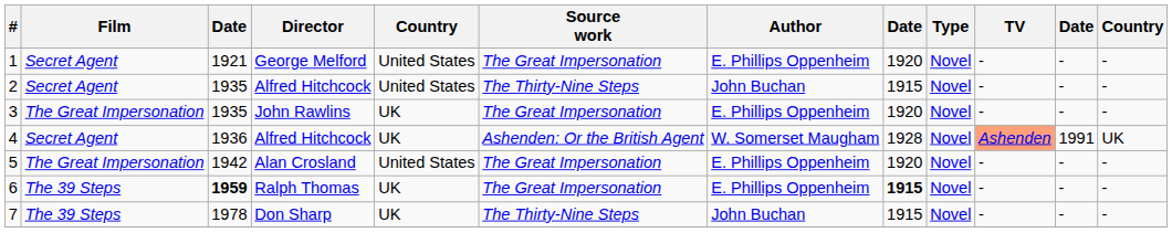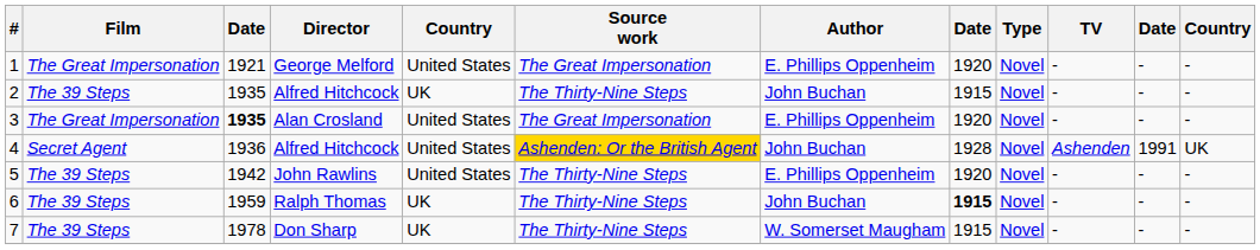 <table class="wikitable">
 <tr>
 <th>#</th>
 <th>Film</th>
 <th>Date</th>
 <th>Director</th>
 <th>Country</th>
 <th>Source <br>work</th>
 <th>Author</th>
 <th>Date</th>
 <th>Type</th>
 <th>TV</th>
 <th>Date</th>
 <th>Country</th>
 </tr>
 <tr>
 <td>1</td>
-<td><em><a href='#'>Secret Agent</a></em></td>
+<td><em><a href='#'>The Great Impersonation</a></em></td>
 <td>1921</td>
 <td><a href='#'>George Melford</a></td>
 <td>United States</td>
 <td><em><a href='#'>The Great Impersonation</a></em></td>
 <td><a href='#'>E. Phillips Oppenheim</a></td>
 <td>1920</td>
 <td><a href='#'>Novel</a></td>
 <td>-</td>
 <td>-</td>
 <td>-</td>
 </tr>
 <tr>
 <td>2</td>
-<td><em><a href='#'>Secret Agent</a></em></td>
+<td><em><a href='#'>The 39 Steps</a></em></td>
 <td>1935</td>
 <td><a href='#'>Alfred Hitchcock</a></td>
-<td>United States</td>
+<td>UK</td>
 <td><em><a href='#'>The Thirty-Nine Steps</a></em></td>
 <td><a href='#'>John Buchan</a></td>
 <td>1915</td>
 <td><a href='#'>Novel</a></td>
 <td>-</td>
 <td>-</td>
 <td>-</td>
 </tr>
 <tr>
 <td>3</td>
 <td><em><a href='#'>The Great Impersonation</a></em></td>
-<td>1935</td>
-<td><a href='#'>John Rawlins</a></td>
-<td>UK</td>
+<td><strong>1935</strong></td>
+<td><a href='#'>Alan Crosland</a></td>
+<td>United States</td>
 <td><em><a href='#'>The Great Impersonation</a></em></td>
 <td><a href='#'>E. Phillips Oppenheim</a></td>
 <td>1920</td>
 <td><a href='#'>Novel</a></td>
 <td>-</td>
 <td>-</td>
 <td>-</td>
 </tr>
 <tr>
 <td>4</td>
 <td><em><a href='#'>Secret Agent</a></em></td>
 <td>1936</td>
 <td><a href='#'>Alfred Hitchcock</a></td>
-<td>UK</td>
-<td><em><a href='#'>Ashenden: Or the British Agent</a></em></td>
-<td><a href='#'>W. Somerset Maugham</a></td>
+<td>United States</td>
+<td style="background: gold;"><em><a href='#'>Ashenden: Or the British Agent</a></em></td>
+<td><a href='#'>John Buchan</a></td>
 <td>1928</td>
 <td><a href='#'>Novel</a></td>
-<td style="background: lightsalmon;"><em><a href='#'>Ashenden</a></em></td>
+<td><em><a href='#'>Ashenden</a></em></td>
 <td>1991</td>
 <td>UK</td>
 </tr>
 <tr>
 <td>5</td>
-<td><em><a href='#'>The Great Impersonation</a></em></td>
+<td><em><a href='#'>The 39 Steps</a></em></td>
 <td>1942</td>
-<td><a href='#'>Alan Crosland</a></td>
+<td><a href='#'>John Rawlins</a></td>
 <td>United States</td>
-<td><em><a href='#'>The Great Impersonation</a></em></td>
+<td><em><a href='#'>The Thirty-Nine Steps</a></em></td>
 <td><a href='#'>E. Phillips Oppenheim</a></td>
 <td>1920</td>
 <td><a href='#'>Novel</a></td>
 <td>-</td>
 <td>-</td>
 <td>-</td>
 </tr>
 <tr>
 <td>6</td>
 <td><em><a href='#'>The 39 Steps</a></em></td>
-<td><strong>1959</strong></td>
+<td>1959</td>
 <td><a href='#'>Ralph Thomas</a></td>
 <td>UK</td>
-<td><em><a href='#'>The Great Impersonation</a></em></td>
-<td><a href='#'>E. Phillips Oppenheim</a></td>
+<td><em><a href='#'>The Thirty-Nine Steps</a></em></td>
+<td><a href='#'>John Buchan</a></td>
 <td><strong>1915</strong></td>
 <td><a href='#'>Novel</a></td>
 <td>-</td>
 <td>-</td>
 <td>-</td>
 </tr>
 <tr>
 <td>7</td>
 <td><em><a href='#'>The 39 Steps</a></em></td>
 <td>1978</td>
 <td><a href='#'>Don Sharp</a></td>
 <td>UK</td>
 <td><em><a href='#'>The Thirty-Nine Steps</a></em></td>
-<td><a href='#'>John Buchan</a></td>
+<td><a href='#'>W. Somerset Maugham</a></td>
 <td>1915</td>
 <td><a href='#'>Novel</a></td>
 <td>-</td>
 <td>-</td>
 <td>-</td>
 </tr>
 <tr>
 </tr>
 </table>
